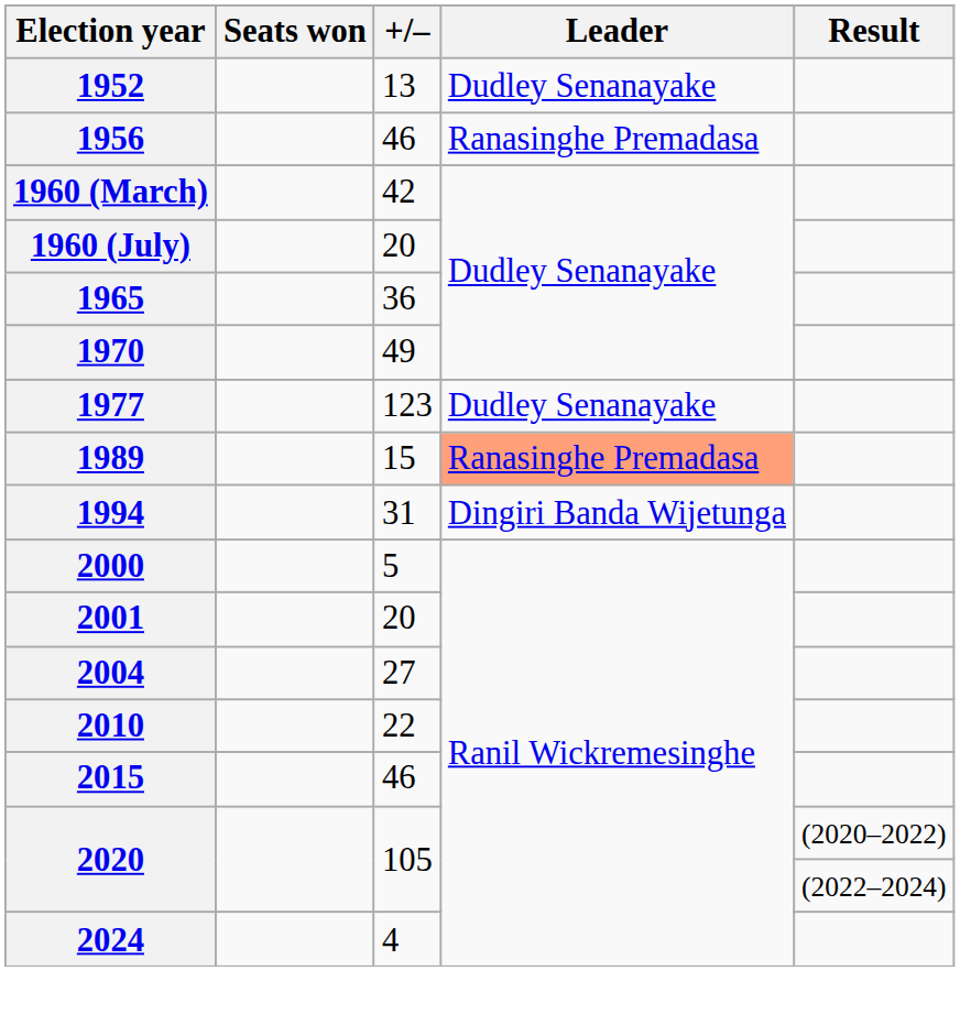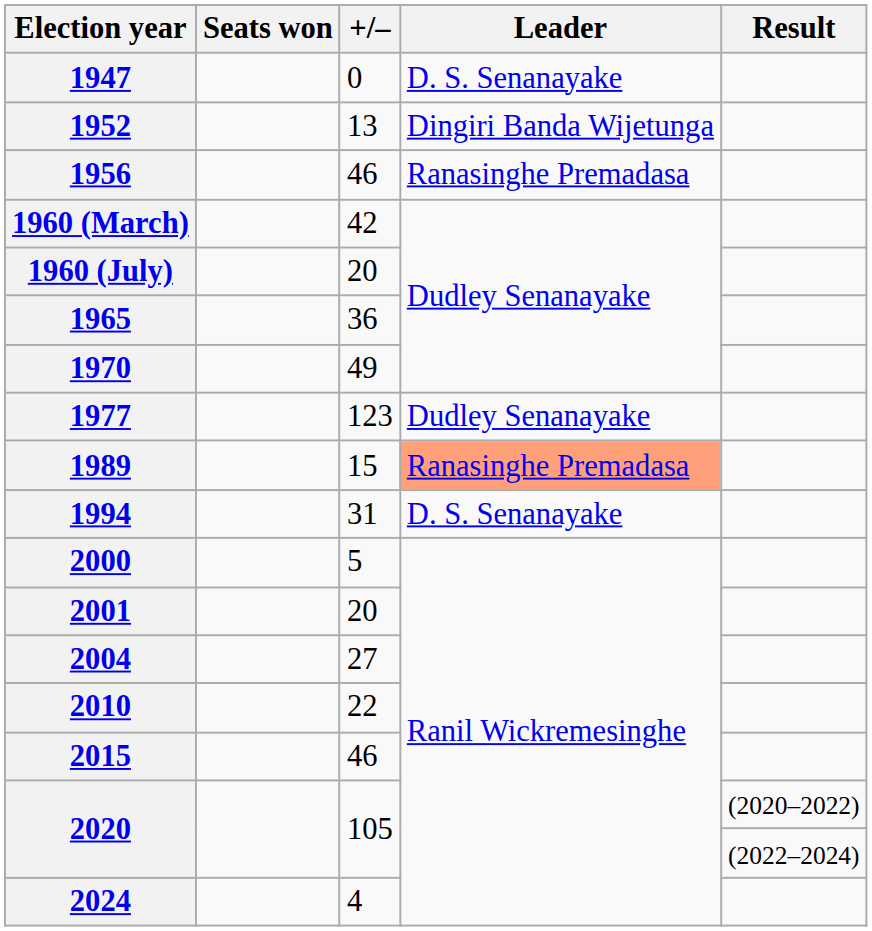 <table class=wikitable>
 <tr>
 <th>Election year</th>
 <th>Seats won</th>
 <th>+/–</th>
 <th>Leader</th>
 <th>Result</th>
 </tr>
 <tr>
+<th><a href='#'>1947</a></th>
+<td></td>
+<td> 0</td>
+<td><a href='#'>D. S. Senanayake</a></td>
+<td></td>
+</tr>
+<tr>
 <th><a href='#'>1952</a></th>
 <td></td>
 <td> 13</td>
-<td><a href='#'>Dudley Senanayake</a></td>
+<td><a href='#'>Dingiri Banda Wijetunga</a></td>
 <td></td>
 </tr>
 <tr>
 <th><a href='#'>1956</a></th>
 <td></td>
 <td> 46</td>
 <td><a href='#'>Ranasinghe Premadasa</a></td>
 <td></td>
 </tr>
 <tr>
 <th><a href='#'>1960 (March)</a></th>
 <td></td>
 <td> 42</td>
 <td rowspan="4"><a href='#'>Dudley Senanayake</a></td>
 <td></td>
 </tr>
 <tr>
 <th><a href='#'>1960 (July)</a></th>
 <td></td>
 <td> 20</td>
 <td></td>
 </tr>
 <tr>
 <th><a href='#'>1965</a></th>
 <td></td>
 <td> 36</td>
 <td></td>
 </tr>
 <tr>
 <th><a href='#'>1970</a></th>
 <td></td>
 <td> 49</td>
 <td></td>
 </tr>
 <tr>
 <th><a href='#'>1977</a></th>
 <td></td>
 <td> 123</td>
 <td><a href='#'>Dudley Senanayake</a></td>
 <td></td>
 </tr>
 <tr>
 <th><a href='#'>1989</a></th>
 <td></td>
 <td> 15</td>
 <td style="background: lightsalmon;"><a href='#'>Ranasinghe Premadasa</a></td>
 <td></td>
 </tr>
 <tr>
 <th><a href='#'>1994</a></th>
 <td></td>
 <td> 31</td>
-<td><a href='#'>Dingiri Banda Wijetunga</a></td>
+<td><a href='#'>D. S. Senanayake</a></td>
 <td></td>
 </tr>
 <tr>
 <th><a href='#'>2000</a></th>
 <td></td>
 <td> 5</td>
 <td rowspan="8"><a href='#'>Ranil Wickremesinghe</a></td>
 <td></td>
 </tr>
 <tr>
 <th><a href='#'>2001</a></th>
 <td></td>
 <td> 20</td>
 <td></td>
 </tr>
 <tr>
 <th><a href='#'>2004</a></th>
 <td></td>
 <td> 27</td>
 <td></td>
 </tr>
 <tr>
 <th><a href='#'>2010</a></th>
 <td></td>
 <td> 22</td>
 <td></td>
 </tr>
 <tr>
 <th><a href='#'>2015</a></th>
 <td></td>
 <td> 46</td>
 <td></td>
 </tr>
 <tr>
 <th rowspan=2><a href='#'>2020</a></th>
 <td rowspan=2></td>
 <td rowspan=2> 105</td>
 <td> <small>(2020–2022)</small></td>
 </tr>
 <tr>
 <td> <small>(2022–2024)</small></td>
 </tr>
 <tr>
 <th><a href='#'>2024</a></th>
 <td rowspan=2></td>
 <td rowspan=2> 4</td>
 <td></td>
 </tr>
 </table>
